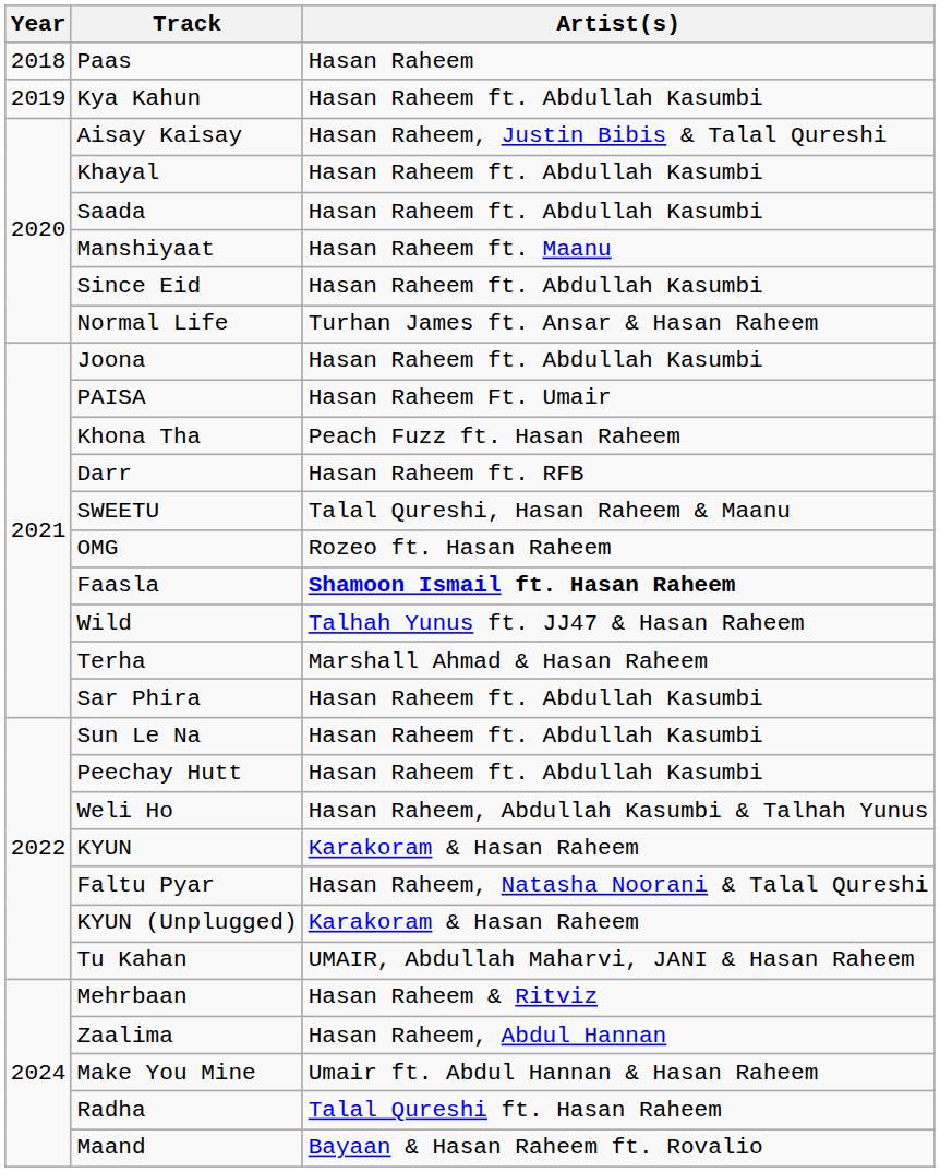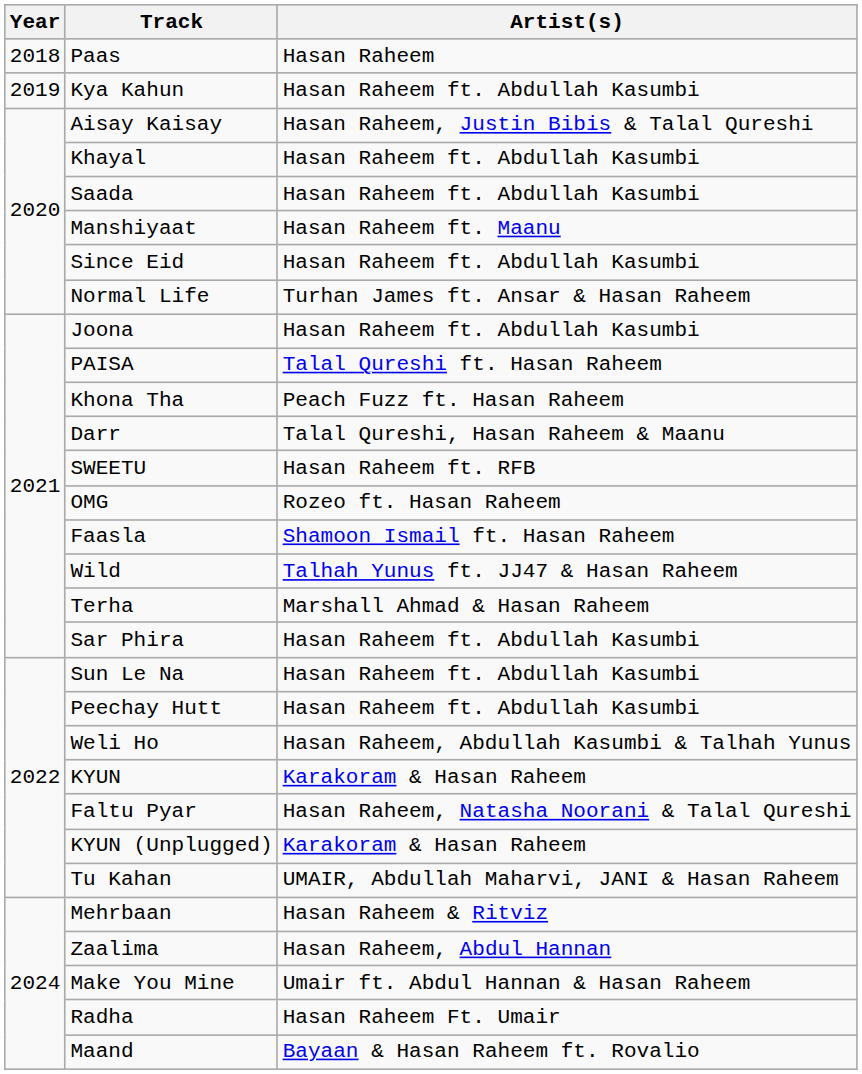 <table class="wikitable">
 <tr>
 <th>Year</th>
 <th>Track</th>
 <th>Artist(s)</th>
 </tr>
 <tr>
 <td>2018</td>
 <td>Paas</td>
 <td>Hasan Raheem</td>
 </tr>
 <tr>
 <td>2019</td>
 <td>Kya Kahun</td>
 <td>Hasan Raheem ft. Abdullah Kasumbi</td>
 </tr>
 <tr>
 <td rowspan="6">2020</td>
 <td>Aisay Kaisay</td>
 <td>Hasan Raheem, <a href='#'>Justin Bibis</a> & Talal Qureshi</td>
 </tr>
 <tr>
 <td>Khayal</td>
 <td>Hasan Raheem ft. Abdullah Kasumbi</td>
 </tr>
 <tr>
 <td>Saada</td>
 <td>Hasan Raheem ft. Abdullah Kasumbi</td>
 </tr>
 <tr>
 <td>Manshiyaat</td>
 <td>Hasan Raheem ft. <a href='#'>Maanu</a></td>
 </tr>
 <tr>
 <td>Since Eid</td>
 <td>Hasan Raheem ft. Abdullah Kasumbi</td>
 </tr>
 <tr>
 <td>Normal Life</td>
 <td>Turhan James ft. Ansar & Hasan Raheem</td>
 </tr>
 <tr>
 <td rowspan="10">2021</td>
 <td>Joona</td>
 <td>Hasan Raheem ft. Abdullah Kasumbi</td>
 </tr>
 <tr>
 <td>PAISA</td>
-<td>Hasan Raheem Ft. Umair</td>
+<td><a href='#'>Talal Qureshi</a> ft. Hasan Raheem</td>
 </tr>
 <tr>
 <td>Khona Tha</td>
 <td>Peach Fuzz ft. Hasan Raheem</td>
 </tr>
 <tr>
 <td>Darr</td>
-<td>Hasan Raheem ft. RFB</td>
+<td>Talal Qureshi, Hasan Raheem & Maanu</td>
 </tr>
 <tr>
 <td>SWEETU</td>
-<td>Talal Qureshi, Hasan Raheem & Maanu</td>
+<td>Hasan Raheem ft. RFB</td>
 </tr>
 <tr>
 <td>OMG</td>
 <td>Rozeo ft. Hasan Raheem</td>
 </tr>
 <tr>
 <td>Faasla</td>
-<td><strong><a href='#'>Shamoon Ismail</a> ft. Hasan Raheem</strong></td>
+<td><a href='#'>Shamoon Ismail</a> ft. Hasan Raheem</td>
 </tr>
 <tr>
 <td>Wild</td>
 <td><a href='#'>Talhah Yunus</a> ft. JJ47 & Hasan Raheem</td>
 </tr>
 <tr>
 <td>Terha</td>
 <td>Marshall Ahmad & Hasan Raheem</td>
 </tr>
 <tr>
 <td>Sar Phira</td>
 <td>Hasan Raheem ft. Abdullah Kasumbi</td>
 </tr>
 <tr>
 <td rowspan="7">2022</td>
 <td>Sun Le Na</td>
 <td>Hasan Raheem ft. Abdullah Kasumbi</td>
 </tr>
 <tr>
 <td>Peechay Hutt</td>
 <td>Hasan Raheem ft. Abdullah Kasumbi</td>
 </tr>
 <tr>
 <td>Weli Ho</td>
 <td>Hasan Raheem, Abdullah Kasumbi & Talhah Yunus</td>
 </tr>
 <tr>
 <td>KYUN</td>
 <td><a href='#'>Karakoram</a> & Hasan Raheem</td>
 </tr>
 <tr>
 <td>Faltu Pyar</td>
 <td>Hasan Raheem, <a href='#'>Natasha Noorani</a> & Talal Qureshi</td>
 </tr>
 <tr>
 <td>KYUN (Unplugged)</td>
 <td><a href='#'>Karakoram</a> & Hasan Raheem</td>
 </tr>
 <tr>
 <td>Tu Kahan</td>
 <td>UMAIR, Abdullah Maharvi, JANI & Hasan Raheem</td>
 </tr>
 <tr>
 <td rowspan="5">2024</td>
 <td>Mehrbaan</td>
 <td>Hasan Raheem & <a href='#'>Ritviz</a></td>
 </tr>
 <tr>
 <td>Zaalima</td>
 <td>Hasan Raheem, <a href='#'>Abdul Hannan</a></td>
 </tr>
 <tr>
 <td>Make You Mine</td>
 <td>Umair ft. Abdul Hannan & Hasan Raheem</td>
 </tr>
 <tr>
 <td>Radha</td>
-<td><a href='#'>Talal Qureshi</a> ft. Hasan Raheem</td>
+<td>Hasan Raheem Ft. Umair</td>
 </tr>
 <tr>
 <td>Maand</td>
 <td><a href='#'>Bayaan</a> & Hasan Raheem ft. Rovalio</td>
 </tr>
 </table>
